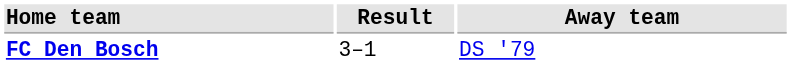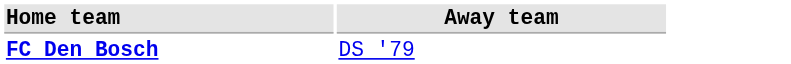 <table>
 <tr bgcolor="#E4E4E4">
 <th style="border-bottom:1px solid #AAAAAA" width="200" align="left">Home team</th>
-<th style="border-bottom:1px solid #AAAAAA" width="70" align="center">Result</th>
 <th style="border-bottom:1px solid #AAAAAA" width="200">Away team</th>
 </tr>
 <tr>
 <td><strong><a href='#'>FC Den Bosch</a></strong></td>
-<td>3–1</td>
 <td><a href='#'>DS '79</a></td>
 </tr>
 </table>
